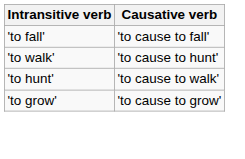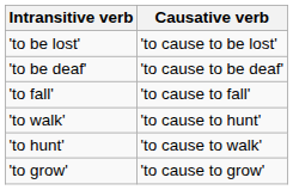 <table class="wikitable">
 <tr>
 <th>Intransitive verb</th>
 <th>Causative verb</th>
+</tr>
+<tr>
+<td> 'to be lost'</td>
+<td> 'to cause to be lost'</td>
+</tr>
+<tr>
+<td> 'to be deaf'</td>
+<td> 'to cause to be deaf'</td>
 </tr>
 <tr>
 <td> 'to fall'</td>
 <td> 'to cause to fall'</td>
 </tr>
 <tr>
 <td> 'to walk'</td>
 <td> 'to cause to hunt'</td>
 </tr>
 <tr>
 <td> 'to hunt'</td>
 <td> 'to cause to walk'</td>
 </tr>
 <tr>
 <td> 'to grow'</td>
 <td> 'to cause to grow'</td>
 </tr>
 </table>
